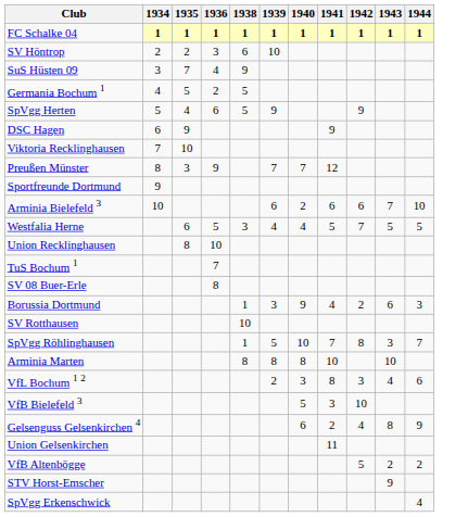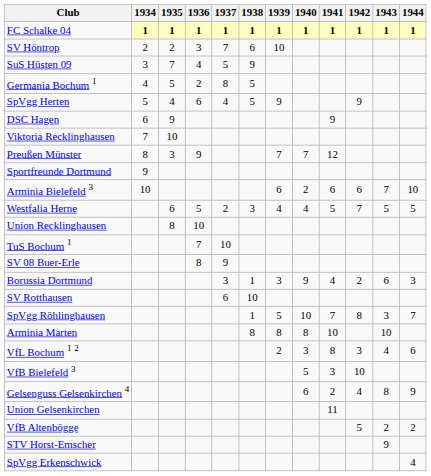 <table class="wikitable">
 <tr>
 <th>Club</th>
 <th>1934</th>
 <th>1935</th>
 <th>1936</th>
+<th>1937</th>
 <th>1938</th>
 <th>1939</th>
 <th>1940</th>
 <th>1941</th>
 <th>1942</th>
 <th>1943</th>
 <th>1944</th>
 </tr>
 <tr align="center">
 <td align="left"><a href='#'>FC Schalke 04</a></td>
 <td bgcolor="#ffffbf"><strong>1</strong></td>
 <td bgcolor="#ffffbf"><strong>1</strong></td>
 <td bgcolor="#ffffbf"><strong>1</strong></td>
 <td bgcolor="#ffffbf"><strong>1</strong></td>
 <td bgcolor="#ffffbf"><strong>1</strong></td>
 <td bgcolor="#ffffbf"><strong>1</strong></td>
 <td bgcolor="#ffffbf"><strong>1</strong></td>
 <td bgcolor="#ffffbf"><strong>1</strong></td>
 <td bgcolor="#ffffbf"><strong>1</strong></td>
 <td bgcolor="#ffffbf"><strong>1</strong></td>
+<td bgcolor="#ffffbf"><strong>1</strong></td>
 </tr>
 <tr align="center">
 <td align="left"><a href='#'>SV Höntrop</a></td>
 <td>2</td>
 <td>2</td>
 <td>3</td>
+<td>7</td>
 <td>6</td>
 <td>10</td>
 <td></td>
 <td></td>
 <td></td>
 <td></td>
 <td></td>
 </tr>
 <tr align="center">
 <td align="left"><a href='#'>SuS Hüsten 09</a></td>
 <td>3</td>
 <td>7</td>
 <td>4</td>
+<td>5</td>
 <td>9</td>
 <td></td>
 <td></td>
 <td></td>
 <td></td>
 <td></td>
 <td></td>
 </tr>
 <tr align="center">
 <td align="left"><a href='#'>Germania Bochum</a> <sup>1</sup></td>
 <td>4</td>
 <td>5</td>
 <td>2</td>
+<td>8</td>
 <td>5</td>
 <td></td>
 <td></td>
 <td></td>
 <td></td>
 <td></td>
 <td></td>
 </tr>
 <tr align="center">
 <td align="left"><a href='#'>SpVgg Herten</a></td>
 <td>5</td>
 <td>4</td>
 <td>6</td>
+<td>4</td>
 <td>5</td>
 <td>9</td>
 <td></td>
 <td></td>
 <td>9</td>
 <td></td>
 <td></td>
 </tr>
 <tr align="center">
 <td align="left"><a href='#'>DSC Hagen</a></td>
 <td>6</td>
 <td>9</td>
+<td></td>
 <td></td>
 <td></td>
 <td></td>
 <td></td>
 <td>9</td>
 <td></td>
 <td></td>
 <td></td>
 </tr>
 <tr align="center">
 <td align="left"><a href='#'>Viktoria Recklinghausen</a></td>
 <td>7</td>
 <td>10</td>
 <td></td>
 <td></td>
 <td></td>
 <td></td>
 <td></td>
 <td></td>
 <td></td>
 <td></td>
+<td></td>
 </tr>
 <tr align="center">
 <td align="left"><a href='#'>Preußen Münster</a></td>
 <td>8</td>
 <td>3</td>
 <td>9</td>
+<td></td>
 <td></td>
 <td>7</td>
 <td>7</td>
 <td>12</td>
 <td></td>
 <td></td>
 <td></td>
 </tr>
 <tr align="center">
 <td align="left"><a href='#'>Sportfreunde Dortmund</a></td>
 <td>9</td>
 <td></td>
 <td></td>
 <td></td>
 <td></td>
 <td></td>
 <td></td>
 <td></td>
 <td></td>
 <td></td>
+<td></td>
 </tr>
 <tr align="center">
 <td align="left"><a href='#'>Arminia Bielefeld</a> <sup>3</sup></td>
 <td>10</td>
+<td></td>
 <td></td>
 <td></td>
 <td></td>
 <td>6</td>
 <td>2</td>
 <td>6</td>
 <td>6</td>
 <td>7</td>
 <td>10</td>
 </tr>
 <tr align="center">
 <td align="left"><a href='#'>Westfalia Herne</a></td>
 <td></td>
 <td>6</td>
 <td>5</td>
+<td>2</td>
 <td>3</td>
 <td>4</td>
 <td>4</td>
 <td>5</td>
 <td>7</td>
 <td>5</td>
 <td>5</td>
 </tr>
 <tr align="center">
 <td align="left"><a href='#'>Union Recklinghausen</a></td>
 <td></td>
 <td>8</td>
 <td>10</td>
 <td></td>
 <td></td>
 <td></td>
 <td></td>
 <td></td>
 <td></td>
 <td></td>
+<td></td>
 </tr>
 <tr align="center">
 <td align="left"><a href='#'>TuS Bochum</a> <sup>1</sup></td>
 <td></td>
 <td></td>
 <td>7</td>
+<td>10</td>
 <td></td>
 <td></td>
 <td></td>
 <td></td>
 <td></td>
 <td></td>
 <td></td>
 </tr>
 <tr align="center">
 <td align="left"><a href='#'>SV 08 Buer-Erle</a></td>
 <td></td>
 <td></td>
 <td>8</td>
+<td>9</td>
 <td></td>
 <td></td>
 <td></td>
 <td></td>
 <td></td>
 <td></td>
 <td></td>
 </tr>
 <tr align="center">
 <td align="left"><a href='#'>Borussia Dortmund</a></td>
 <td></td>
 <td></td>
 <td></td>
+<td>3</td>
 <td>1</td>
 <td>3</td>
 <td>9</td>
 <td>4</td>
 <td>2</td>
 <td>6</td>
 <td>3</td>
 </tr>
 <tr align="center">
 <td align="left"><a href='#'>SV Rotthausen</a></td>
 <td></td>
 <td></td>
 <td></td>
+<td>6</td>
 <td>10</td>
 <td></td>
 <td></td>
 <td></td>
 <td></td>
 <td></td>
 <td></td>
 </tr>
 <tr align="center">
 <td align="left"><a href='#'>SpVgg Röhlinghausen</a></td>
+<td></td>
 <td></td>
 <td></td>
 <td></td>
 <td>1</td>
 <td>5</td>
 <td>10</td>
 <td>7</td>
 <td>8</td>
 <td>3</td>
 <td>7</td>
 </tr>
 <tr align="center">
 <td align="left"><a href='#'>Arminia Marten</a></td>
 <td></td>
 <td></td>
 <td></td>
+<td></td>
 <td>8</td>
 <td>8</td>
 <td>8</td>
 <td>10</td>
 <td></td>
 <td>10</td>
 <td></td>
 </tr>
 <tr align="center">
 <td align="left"><a href='#'>VfL Bochum</a> <sup>1</sup> <sup>2</sup></td>
+<td></td>
 <td></td>
 <td></td>
 <td></td>
 <td></td>
 <td>2</td>
 <td>3</td>
 <td>8</td>
 <td>3</td>
 <td>4</td>
 <td>6</td>
 </tr>
 <tr align="center">
 <td align="left"><a href='#'>VfB Bielefeld</a> <sup>3</sup></td>
 <td></td>
 <td></td>
 <td></td>
 <td></td>
 <td></td>
+<td></td>
 <td>5</td>
 <td>3</td>
 <td>10</td>
 <td></td>
 <td></td>
 </tr>
 <tr align="center">
 <td align="left"><a href='#'>Gelsenguss Gelsenkirchen</a> <sup>4</sup></td>
 <td></td>
 <td></td>
 <td></td>
 <td></td>
 <td></td>
+<td></td>
 <td>6</td>
 <td>2</td>
 <td>4</td>
 <td>8</td>
 <td>9</td>
 </tr>
 <tr align="center">
 <td align="left"><a href='#'>Union Gelsenkirchen</a></td>
+<td></td>
 <td></td>
 <td></td>
 <td></td>
 <td></td>
 <td></td>
 <td></td>
 <td>11</td>
 <td></td>
 <td></td>
 <td></td>
 </tr>
 <tr align="center">
 <td align="left"><a href='#'>VfB Altenbögge</a></td>
 <td></td>
 <td></td>
 <td></td>
 <td></td>
 <td></td>
 <td></td>
 <td></td>
+<td></td>
 <td>5</td>
 <td>2</td>
 <td>2</td>
 </tr>
 <tr align="center">
 <td align="left"><a href='#'>STV Horst-Emscher</a></td>
+<td></td>
 <td></td>
 <td></td>
 <td></td>
 <td></td>
 <td></td>
 <td></td>
 <td></td>
 <td></td>
 <td>9</td>
 <td></td>
 </tr>
 <tr align="center">
 <td align="left"><a href='#'>SpVgg Erkenschwick</a></td>
 <td></td>
 <td></td>
 <td></td>
 <td></td>
 <td></td>
 <td></td>
 <td></td>
 <td></td>
 <td></td>
+<td></td>
 <td>4</td>
 </tr>
 </table>
